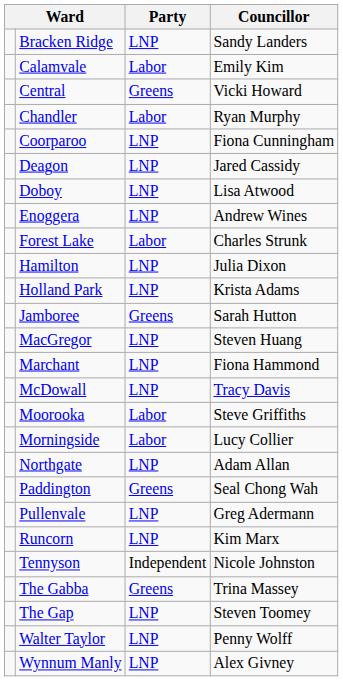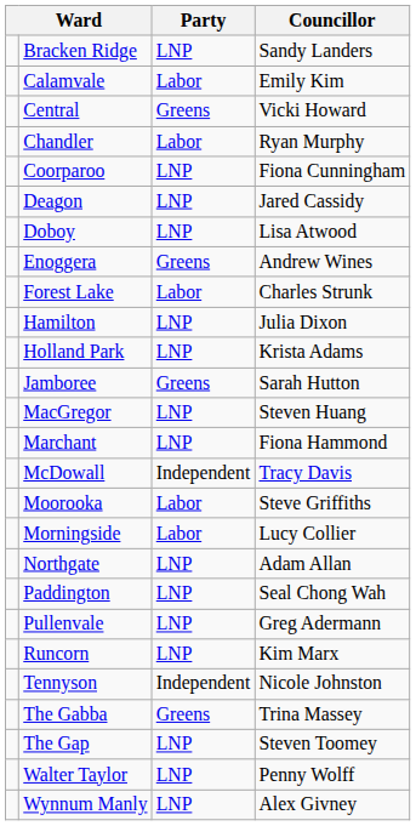 <table class="wikitable sortable">
 <tr>
 <th colspan="2">Ward</th>
 <th>Party</th>
 <th>Councillor</th>
 </tr>
 <tr>
 <td> </td>
 <td><a href='#'>Bracken Ridge</a></td>
 <td><a href='#'>LNP</a></td>
 <td>Sandy Landers</td>
 </tr>
 <tr>
 <td> </td>
 <td><a href='#'>Calamvale</a></td>
 <td><a href='#'>Labor</a></td>
 <td>Emily Kim</td>
 </tr>
 <tr>
 <td> </td>
 <td><a href='#'>Central</a></td>
 <td><a href='#'>Greens</a></td>
 <td>Vicki Howard</td>
 </tr>
 <tr>
 <td> </td>
 <td><a href='#'>Chandler</a></td>
 <td><a href='#'>Labor</a></td>
 <td>Ryan Murphy</td>
 </tr>
 <tr>
 <td> </td>
 <td><a href='#'>Coorparoo</a></td>
 <td><a href='#'>LNP</a></td>
 <td>Fiona Cunningham</td>
 </tr>
 <tr>
 <td> </td>
 <td><a href='#'>Deagon</a></td>
 <td><a href='#'>LNP</a></td>
 <td>Jared Cassidy</td>
 </tr>
 <tr>
 <td> </td>
 <td><a href='#'>Doboy</a></td>
 <td><a href='#'>LNP</a></td>
 <td>Lisa Atwood</td>
 </tr>
 <tr>
 <td> </td>
 <td><a href='#'>Enoggera</a></td>
-<td><a href='#'>LNP</a></td>
+<td><a href='#'>Greens</a></td>
 <td>Andrew Wines</td>
 </tr>
 <tr>
 <td> </td>
 <td><a href='#'>Forest Lake</a></td>
 <td><a href='#'>Labor</a></td>
 <td>Charles Strunk</td>
 </tr>
 <tr>
 <td> </td>
 <td><a href='#'>Hamilton</a></td>
 <td><a href='#'>LNP</a></td>
 <td>Julia Dixon</td>
 </tr>
 <tr>
 <td> </td>
 <td><a href='#'>Holland Park</a></td>
 <td><a href='#'>LNP</a></td>
 <td>Krista Adams</td>
 </tr>
 <tr>
 <td> </td>
 <td><a href='#'>Jamboree</a></td>
 <td><a href='#'>Greens</a></td>
 <td>Sarah Hutton</td>
 </tr>
 <tr>
 <td> </td>
 <td><a href='#'>MacGregor</a></td>
 <td><a href='#'>LNP</a></td>
 <td>Steven Huang</td>
 </tr>
 <tr>
 <td> </td>
 <td><a href='#'>Marchant</a></td>
 <td><a href='#'>LNP</a></td>
 <td>Fiona Hammond</td>
 </tr>
 <tr>
 <td> </td>
 <td><a href='#'>McDowall</a></td>
-<td><a href='#'>LNP</a></td>
+<td>Independent</td>
 <td><a href='#'>Tracy Davis</a></td>
 </tr>
 <tr>
 <td> </td>
 <td><a href='#'>Moorooka</a></td>
 <td><a href='#'>Labor</a></td>
 <td>Steve Griffiths</td>
 </tr>
 <tr>
 <td> </td>
 <td><a href='#'>Morningside</a></td>
 <td><a href='#'>Labor</a></td>
 <td>Lucy Collier</td>
 </tr>
 <tr>
 <td> </td>
 <td><a href='#'>Northgate</a></td>
 <td><a href='#'>LNP</a></td>
 <td>Adam Allan</td>
 </tr>
 <tr>
 <td> </td>
 <td><a href='#'>Paddington</a></td>
-<td><a href='#'>Greens</a></td>
+<td><a href='#'>LNP</a></td>
 <td>Seal Chong Wah</td>
 </tr>
 <tr>
 <td> </td>
 <td><a href='#'>Pullenvale</a></td>
 <td><a href='#'>LNP</a></td>
 <td>Greg Adermann</td>
 </tr>
 <tr>
 <td> </td>
 <td><a href='#'>Runcorn</a></td>
 <td><a href='#'>LNP</a></td>
 <td>Kim Marx</td>
 </tr>
 <tr>
 <td> </td>
 <td><a href='#'>Tennyson</a></td>
 <td>Independent</td>
 <td>Nicole Johnston</td>
 </tr>
 <tr>
 <td> </td>
 <td><a href='#'>The Gabba</a></td>
 <td><a href='#'>Greens</a></td>
 <td>Trina Massey</td>
 </tr>
 <tr>
 <td> </td>
 <td><a href='#'>The Gap</a></td>
 <td><a href='#'>LNP</a></td>
 <td>Steven Toomey</td>
 </tr>
 <tr>
 <td> </td>
 <td><a href='#'>Walter Taylor</a></td>
 <td><a href='#'>LNP</a></td>
 <td>Penny Wolff</td>
 </tr>
 <tr>
 <td> </td>
 <td><a href='#'>Wynnum Manly</a></td>
 <td><a href='#'>LNP</a></td>
 <td>Alex Givney</td>
 </tr>
 </table>
